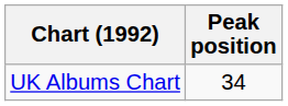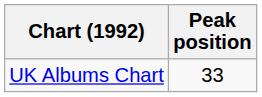 <table class="wikitable sortable">
 <tr>
 <th>Chart (1992)</th>
 <th>Peak<br>position</th>
 </tr>
 <tr>
 <td align="left"><a href='#'>UK Albums Chart</a></td>
-<td style="text-align:center;">34</td>
+<td style="text-align:center;">33</td>
 </tr>
 </table>
